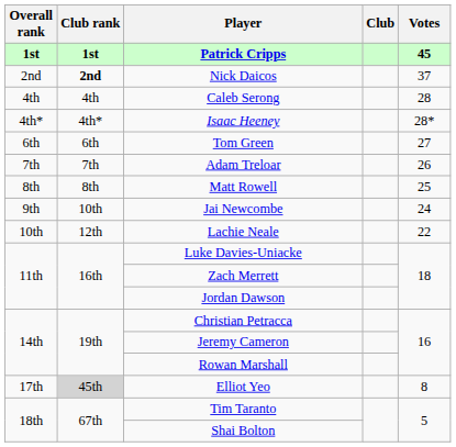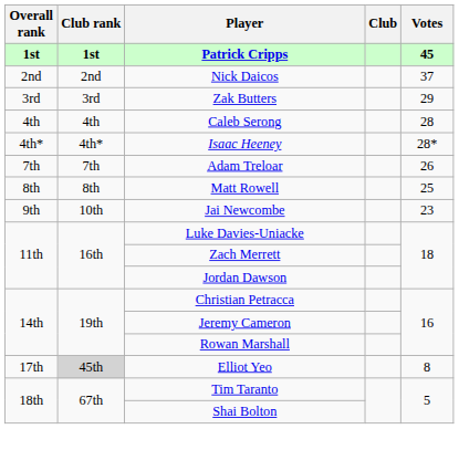 <table class="wikitable sortable mw-collapsible" style="text-align: center; font-size: 90%; margin: 1em auto;">
 <tr>
 <th style="width:50px;">Overall rank</th>
 <th>Club rank</th>
 <th style="width:250px;">Player</th>
 <th>Club</th>
 <th style="width:50px;">Votes</th>
 </tr>
 <tr style="background:#cfc;">
 <td><strong>1st</strong></td>
 <td><strong>1st</strong></td>
 <td><strong><a href='#'>Patrick Cripps</a></strong></td>
 <td><strong></strong></td>
 <td><strong>45</strong></td>
 </tr>
 <tr>
 <td>2nd</td>
-<td><strong>2nd</strong></td>
+<td>2nd</td>
 <td><a href='#'>Nick Daicos</a></td>
 <td></td>
 <td>37</td>
+</tr>
+<tr>
+<td>3rd</td>
+<td>3rd</td>
+<td><a href='#'>Zak Butters</a></td>
+<td></td>
+<td>29</td>
 </tr>
 <tr>
 <td>4th</td>
 <td>4th</td>
 <td><a href='#'>Caleb Serong</a></td>
 <td></td>
 <td>28</td>
 </tr>
 <tr>
 <td>4th*</td>
 <td>4th*</td>
 <td><em><a href='#'>Isaac Heeney</a></em></td>
 <td><em></em></td>
 <td>28*</td>
-</tr>
-<tr>
-<td>6th</td>
-<td>6th</td>
-<td><a href='#'>Tom Green</a></td>
-<td></td>
-<td>27</td>
 </tr>
 <tr>
 <td>7th</td>
 <td>7th</td>
 <td><a href='#'>Adam Treloar</a></td>
 <td></td>
 <td>26</td>
 </tr>
 <tr>
 <td>8th</td>
 <td>8th</td>
 <td><a href='#'>Matt Rowell</a></td>
 <td></td>
 <td>25</td>
 </tr>
 <tr>
 <td>9th</td>
 <td>10th</td>
 <td><a href='#'>Jai Newcombe</a></td>
 <td></td>
-<td>24</td>
-</tr>
-<tr>
-<td>10th</td>
-<td>12th</td>
-<td><a href='#'>Lachie Neale</a></td>
-<td></td>
-<td>22</td>
+<td>23</td>
 </tr>
 <tr>
 <td rowspan="3">11th</td>
 <td rowspan="3">16th</td>
 <td><a href='#'>Luke Davies-Uniacke</a></td>
 <td></td>
 <td rowspan="3">18</td>
 </tr>
 <tr>
 <td><a href='#'>Zach Merrett</a></td>
 <td></td>
 </tr>
 <tr>
 <td><a href='#'>Jordan Dawson</a></td>
 <td></td>
 </tr>
 <tr>
 <td rowspan="3">14th</td>
 <td rowspan="3">19th</td>
 <td><a href='#'>Christian Petracca</a></td>
 <td></td>
 <td rowspan="3">16</td>
 </tr>
 <tr>
 <td><a href='#'>Jeremy Cameron</a></td>
 <td></td>
 </tr>
 <tr>
 <td><a href='#'>Rowan Marshall</a></td>
 <td></td>
 </tr>
 <tr>
 <td>17th</td>
 <td style="background: lightgrey;">45th</td>
 <td><a href='#'>Elliot Yeo</a></td>
 <td></td>
 <td>8</td>
 </tr>
 <tr>
 <td rowspan="2">18th</td>
 <td rowspan="2">67th</td>
 <td><a href='#'>Tim Taranto</a></td>
 <td rowspan="2"></td>
 <td rowspan="2">5</td>
 </tr>
 <tr>
 <td><a href='#'>Shai Bolton</a></td>
 </tr>
 </table>
